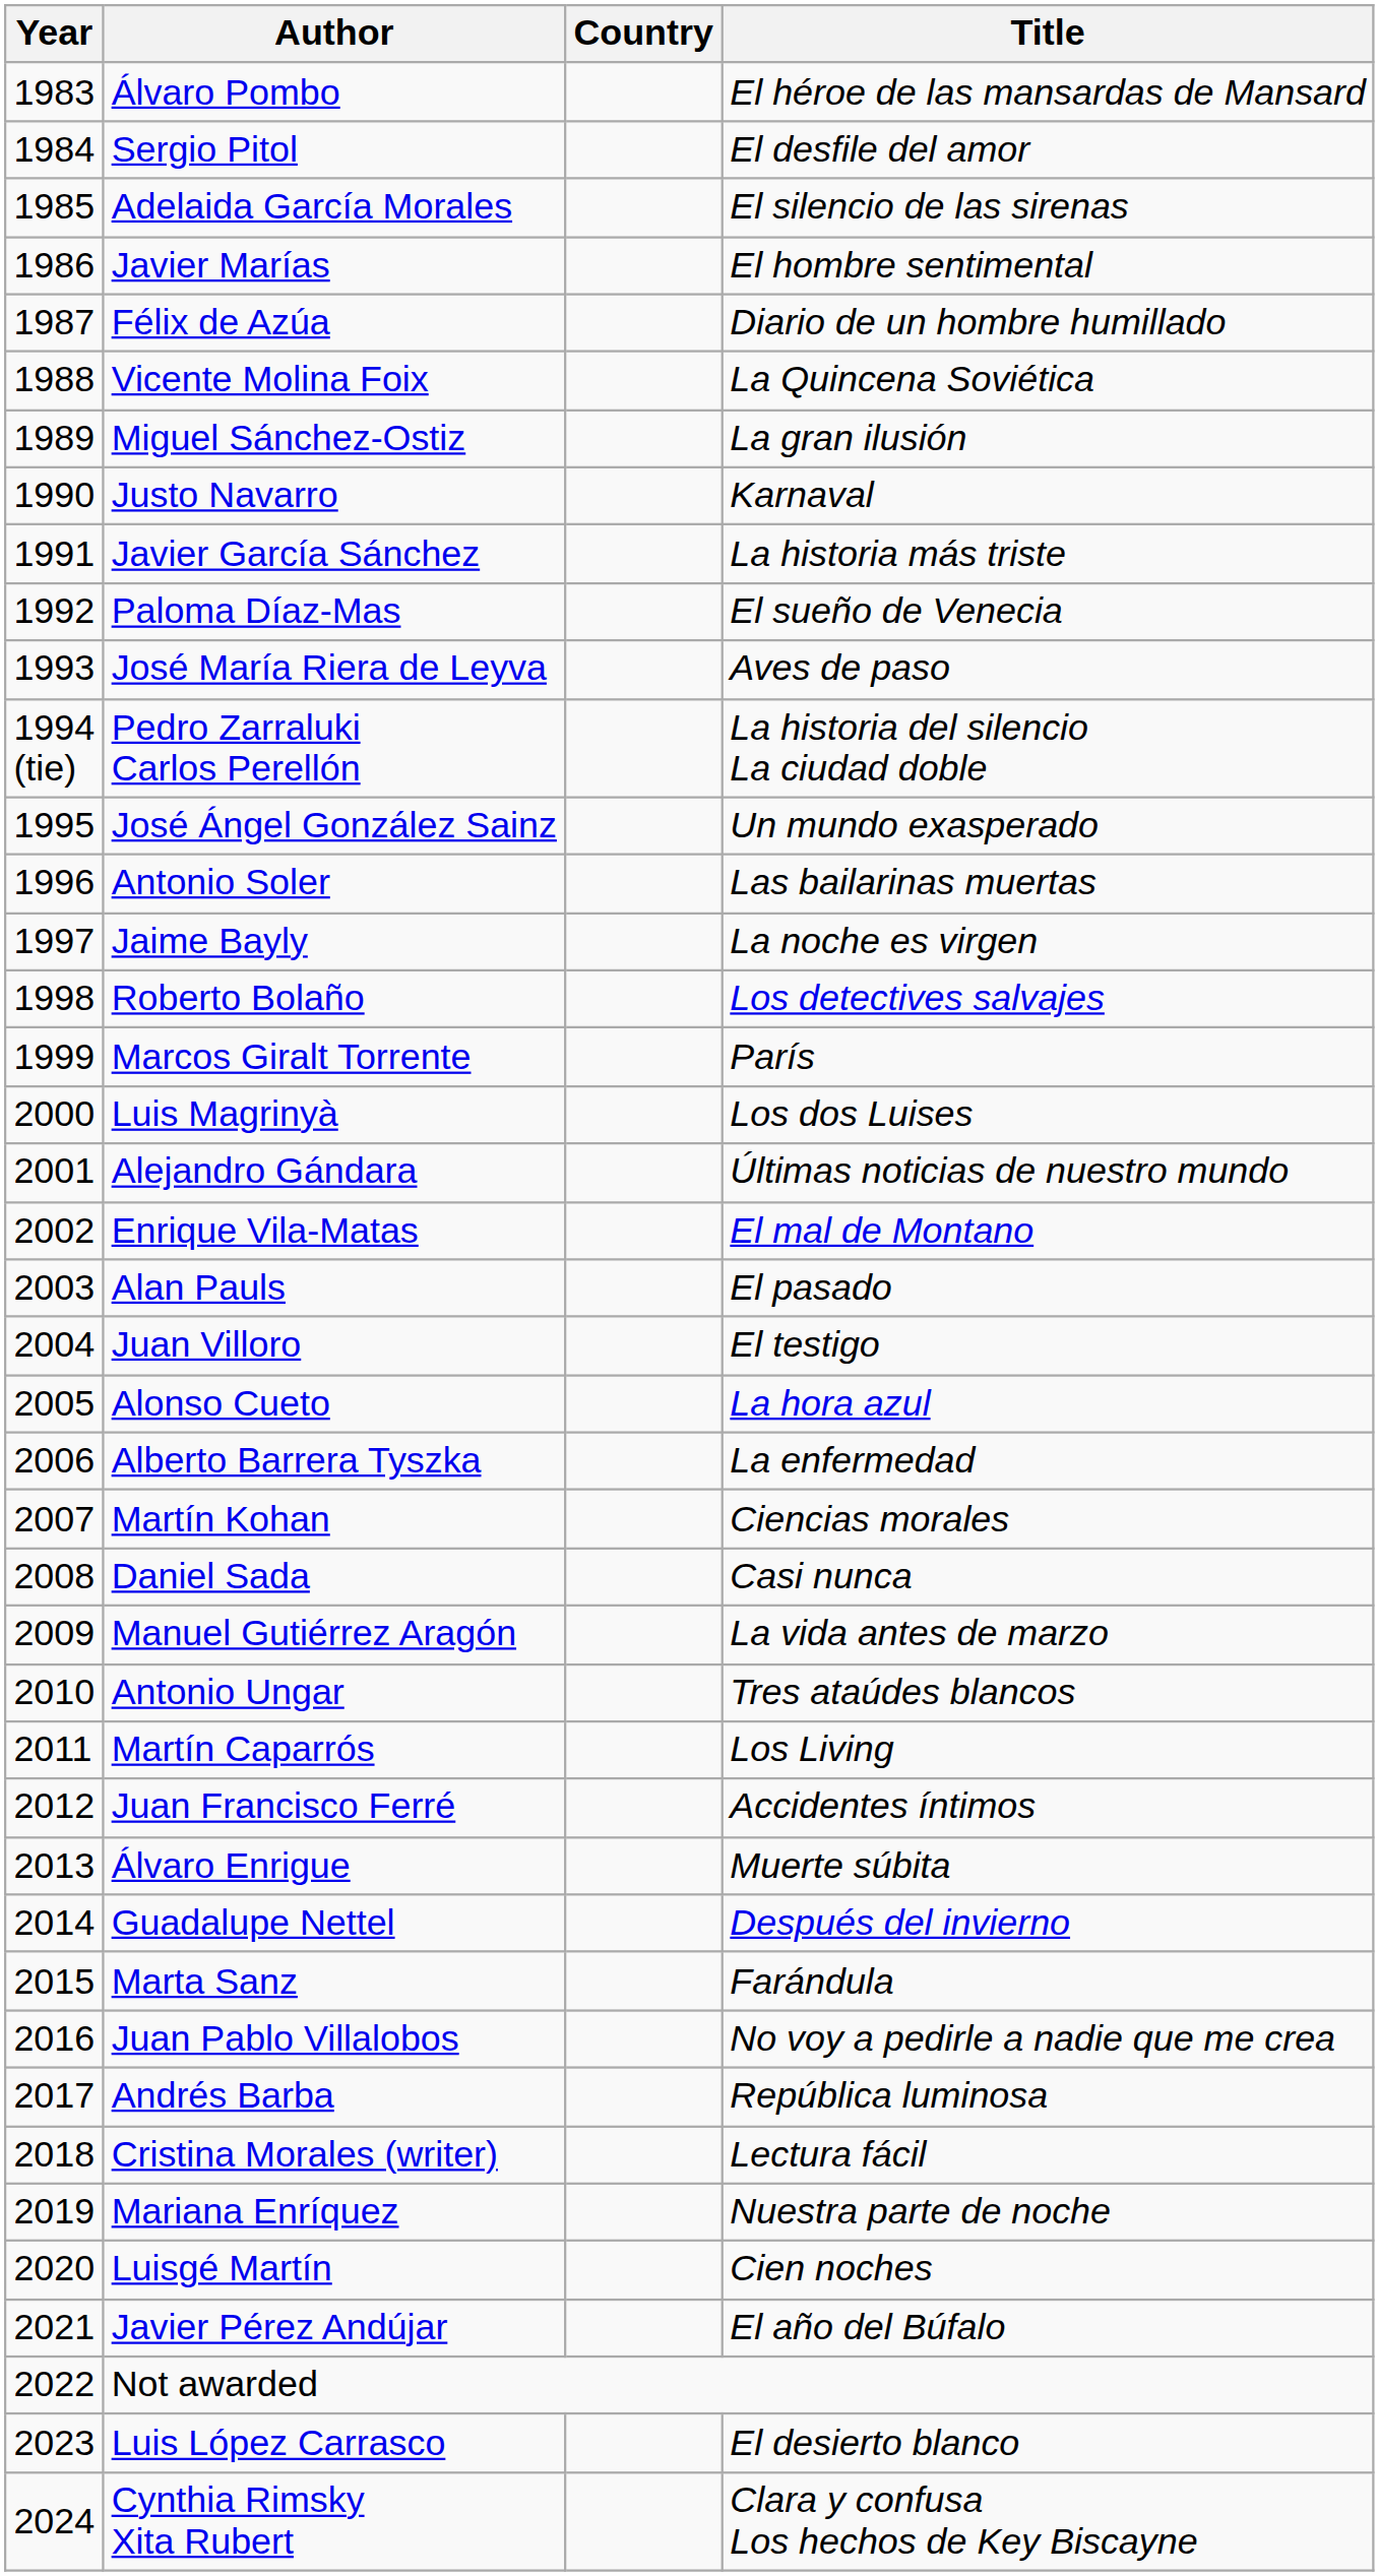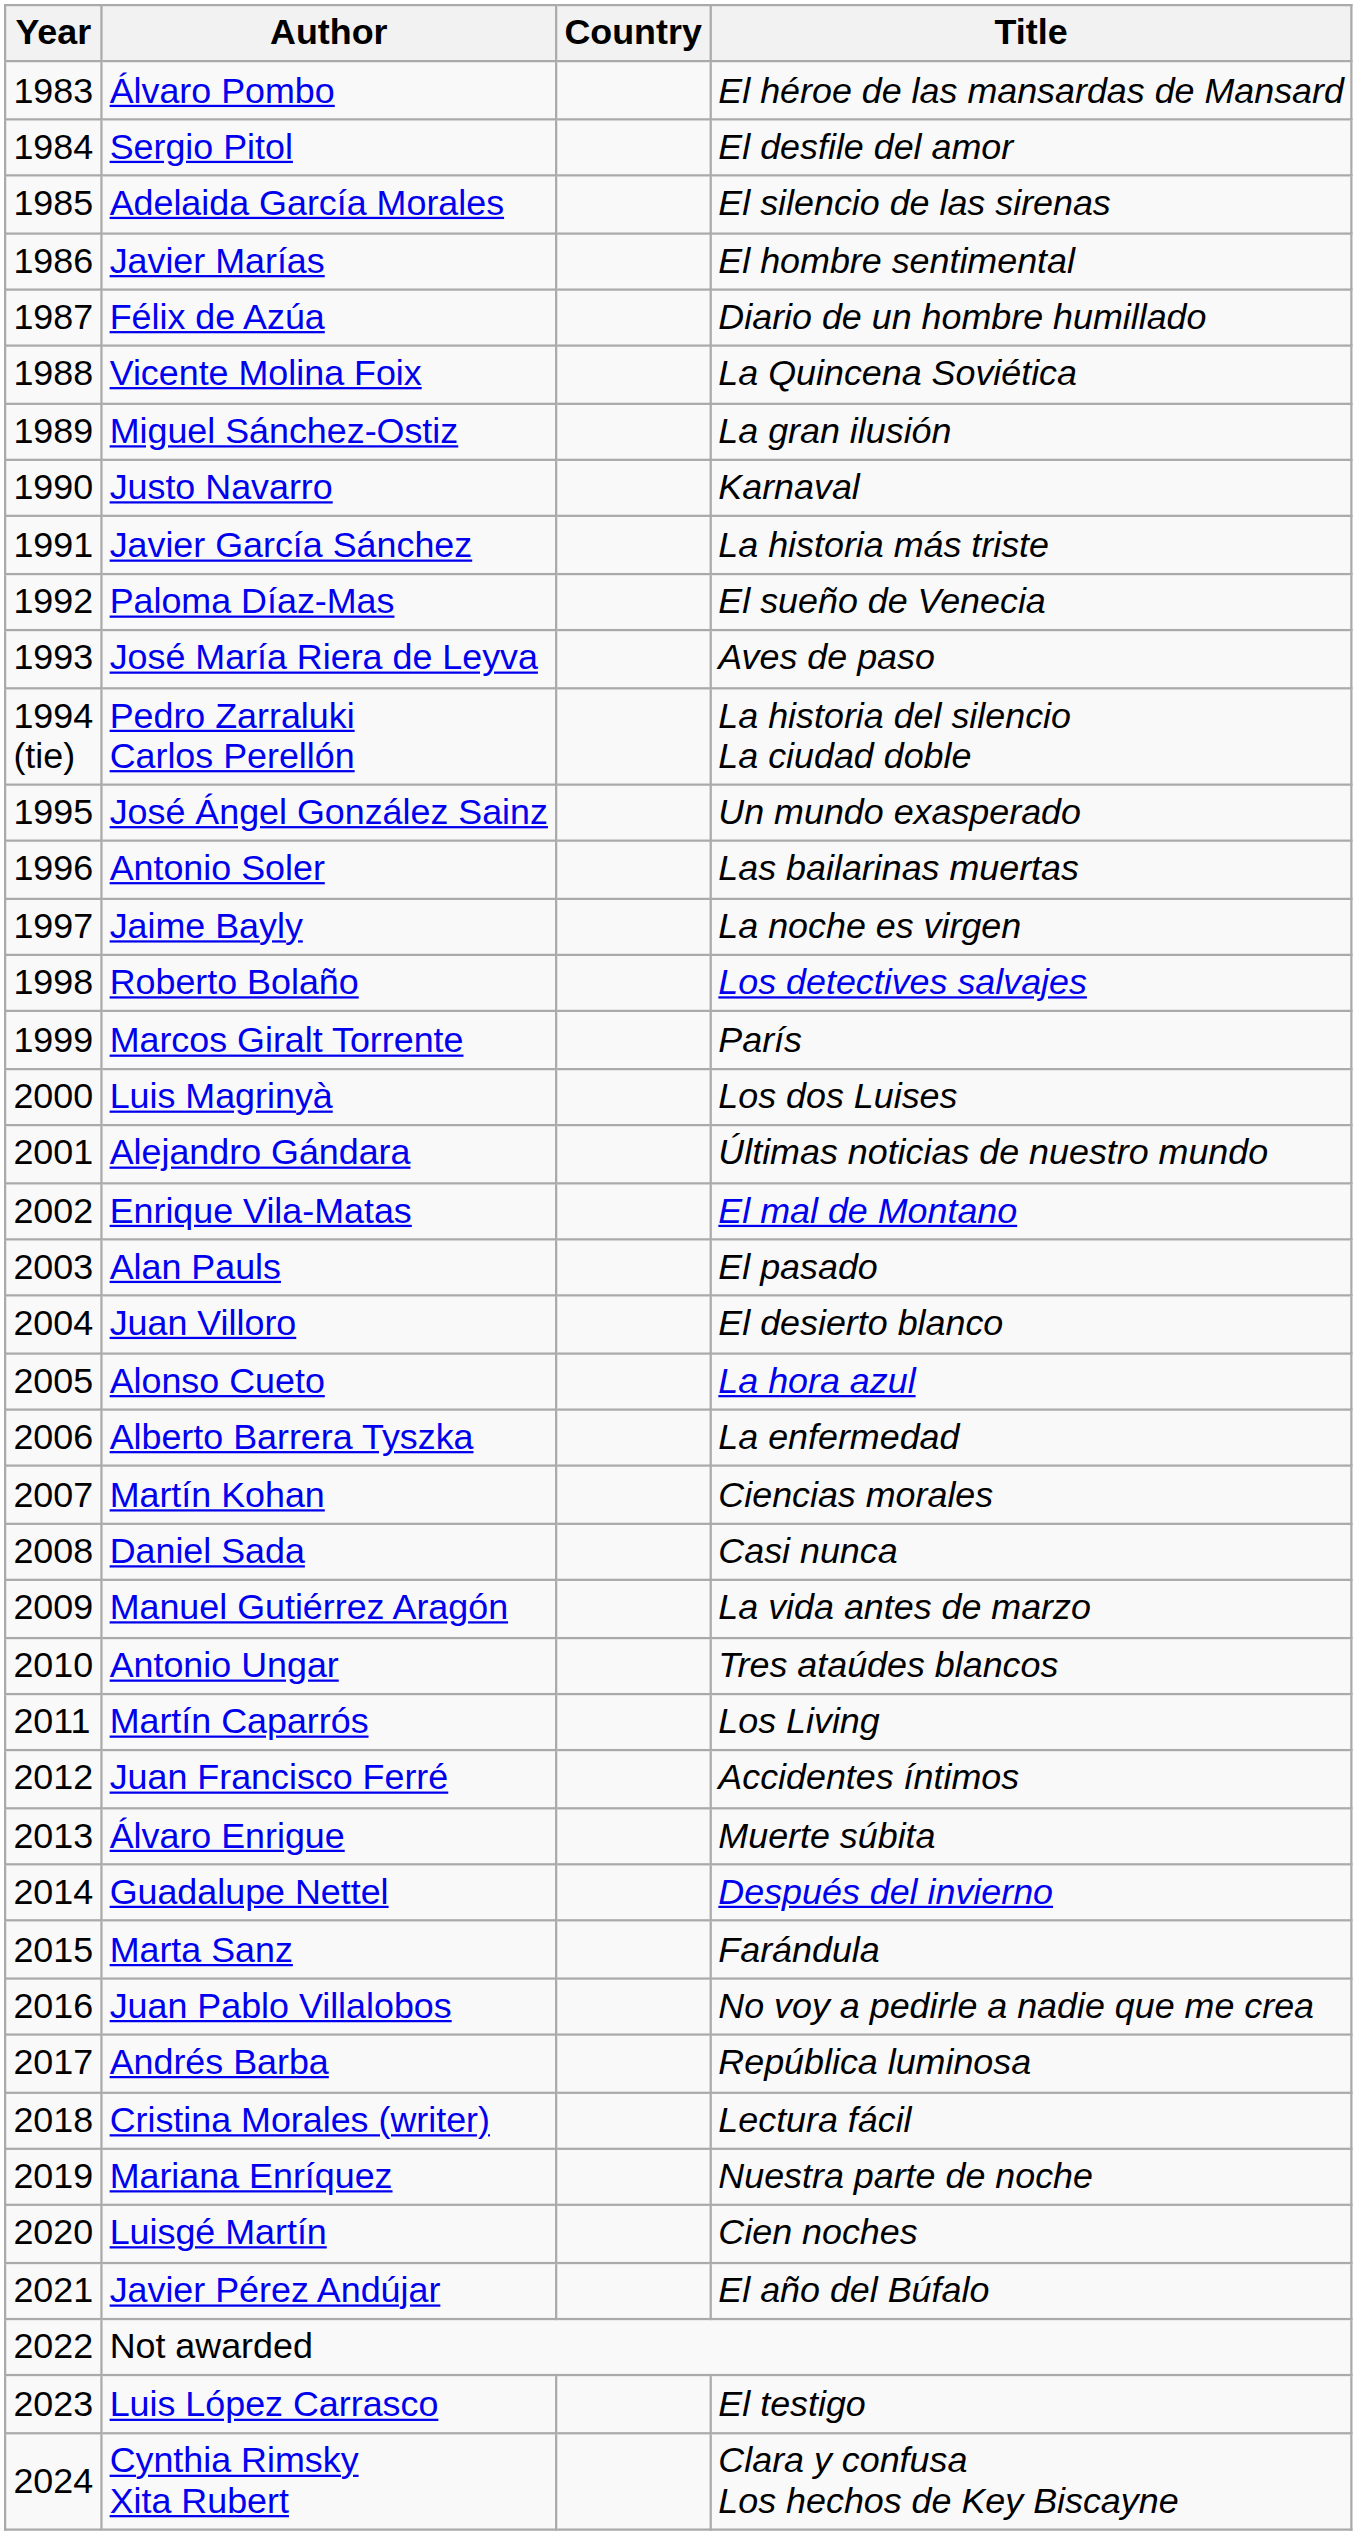 <table class="wikitable sortable">
 <tr>
 <th>Year</th>
 <th>Author</th>
 <th>Country</th>
 <th>Title</th>
 </tr>
 <tr>
 <td>1983</td>
 <td><a href='#'>Álvaro Pombo</a></td>
 <td></td>
 <td><em>El héroe de las mansardas de Mansard</em></td>
 </tr>
 <tr>
 <td>1984</td>
 <td><a href='#'>Sergio Pitol</a></td>
 <td></td>
 <td><em>El desfile del amor</em></td>
 </tr>
 <tr>
 <td>1985</td>
 <td><a href='#'>Adelaida García Morales</a></td>
 <td></td>
 <td><em>El silencio de las sirenas</em></td>
 </tr>
 <tr>
 <td>1986</td>
 <td><a href='#'>Javier Marías</a></td>
 <td></td>
 <td><em>El hombre sentimental</em></td>
 </tr>
 <tr>
 <td>1987</td>
 <td><a href='#'>Félix de Azúa</a></td>
 <td></td>
 <td><em>Diario de un hombre humillado</em></td>
 </tr>
 <tr>
 <td>1988</td>
 <td><a href='#'>Vicente Molina Foix</a></td>
 <td></td>
 <td><em>La Quincena Soviética</em></td>
 </tr>
 <tr>
 <td>1989</td>
 <td><a href='#'>Miguel Sánchez-Ostiz</a></td>
 <td></td>
 <td><em>La gran ilusión</em></td>
 </tr>
 <tr>
 <td>1990</td>
 <td><a href='#'>Justo Navarro</a></td>
 <td></td>
 <td><em>Karnaval</em></td>
 </tr>
 <tr>
 <td>1991</td>
 <td><a href='#'>Javier García Sánchez</a></td>
 <td></td>
 <td><em>La historia más triste</em></td>
 </tr>
 <tr>
 <td>1992</td>
 <td><a href='#'>Paloma Díaz-Mas</a></td>
 <td></td>
 <td><em>El sueño de Venecia</em></td>
 </tr>
 <tr>
 <td>1993</td>
 <td><a href='#'>José María Riera de Leyva</a></td>
 <td></td>
 <td><em>Aves de paso</em></td>
 </tr>
 <tr>
 <td>1994 <br>(tie)</td>
 <td><a href='#'>Pedro Zarraluki</a><br><a href='#'>Carlos Perellón</a></td>
 <td><br></td>
 <td><em>La historia del silencio</em><br><em>La ciudad doble</em></td>
 </tr>
 <tr>
 <td>1995</td>
 <td><a href='#'>José Ángel González Sainz</a></td>
 <td></td>
 <td><em>Un mundo exasperado</em></td>
 </tr>
 <tr>
 <td>1996</td>
 <td><a href='#'>Antonio Soler</a></td>
 <td></td>
 <td><em>Las bailarinas muertas</em></td>
 </tr>
 <tr>
 <td>1997</td>
 <td><a href='#'>Jaime Bayly</a></td>
 <td></td>
 <td><em>La noche es virgen</em></td>
 </tr>
 <tr>
 <td>1998</td>
 <td><a href='#'>Roberto Bolaño</a></td>
 <td></td>
 <td><em><a href='#'>Los detectives salvajes</a></em></td>
 </tr>
 <tr>
 <td>1999</td>
 <td><a href='#'>Marcos Giralt Torrente</a></td>
 <td></td>
 <td><em>París</em></td>
 </tr>
 <tr>
 <td>2000</td>
 <td><a href='#'>Luis Magrinyà</a></td>
 <td></td>
 <td><em>Los dos Luises</em></td>
 </tr>
 <tr>
 <td>2001</td>
 <td><a href='#'>Alejandro Gándara</a></td>
 <td></td>
 <td><em>Últimas noticias de nuestro mundo</em></td>
 </tr>
 <tr>
 <td>2002</td>
 <td><a href='#'>Enrique Vila-Matas</a></td>
 <td></td>
 <td><em><a href='#'>El mal de Montano</a></em></td>
 </tr>
 <tr>
 <td>2003</td>
 <td><a href='#'>Alan Pauls</a></td>
 <td></td>
 <td><em>El pasado</em></td>
 </tr>
 <tr>
 <td>2004</td>
 <td><a href='#'>Juan Villoro</a></td>
 <td></td>
-<td><em>El testigo</em></td>
+<td><em>El desierto blanco</em></td>
 </tr>
 <tr>
 <td>2005</td>
 <td><a href='#'>Alonso Cueto</a></td>
 <td></td>
 <td><em><a href='#'>La hora azul</a></em></td>
 </tr>
 <tr>
 <td>2006</td>
 <td><a href='#'>Alberto Barrera Tyszka</a></td>
 <td></td>
 <td><em>La enfermedad</em></td>
 </tr>
 <tr>
 <td>2007</td>
 <td><a href='#'>Martín Kohan</a></td>
 <td></td>
 <td><em>Ciencias morales</em></td>
 </tr>
 <tr>
 <td>2008</td>
 <td><a href='#'>Daniel Sada</a></td>
 <td></td>
 <td><em>Casi nunca</em></td>
 </tr>
 <tr>
 <td>2009</td>
 <td><a href='#'>Manuel Gutiérrez Aragón</a></td>
 <td></td>
 <td><em>La vida antes de marzo</em></td>
 </tr>
 <tr>
 <td>2010</td>
 <td><a href='#'>Antonio Ungar</a></td>
 <td></td>
 <td><em>Tres ataúdes blancos</em></td>
 </tr>
 <tr>
 <td>2011</td>
 <td><a href='#'>Martín Caparrós</a></td>
 <td></td>
 <td><em>Los Living</em></td>
 </tr>
 <tr>
 <td>2012</td>
 <td><a href='#'>Juan Francisco Ferré</a></td>
 <td></td>
 <td><em>Accidentes íntimos</em></td>
 </tr>
 <tr>
 <td>2013</td>
 <td><a href='#'>Álvaro Enrigue</a></td>
 <td></td>
 <td><em>Muerte súbita</em></td>
 </tr>
 <tr>
 <td>2014</td>
 <td><a href='#'>Guadalupe Nettel</a></td>
 <td></td>
 <td><em><a href='#'>Después del invierno</a></em></td>
 </tr>
 <tr>
 <td>2015</td>
 <td><a href='#'>Marta Sanz</a></td>
 <td></td>
 <td><em>Farándula</em></td>
 </tr>
 <tr>
 <td>2016</td>
 <td><a href='#'>Juan Pablo Villalobos</a></td>
 <td></td>
 <td><em> No voy a pedirle a nadie que me crea</em></td>
 </tr>
 <tr>
 <td>2017</td>
 <td><a href='#'>Andrés Barba</a></td>
 <td></td>
 <td><em>República luminosa</em></td>
 </tr>
 <tr>
 <td>2018</td>
 <td><a href='#'>Cristina Morales (writer)</a></td>
 <td></td>
 <td><em>Lectura fácil</em></td>
 </tr>
 <tr>
 <td>2019</td>
 <td><a href='#'>Mariana Enríquez</a></td>
 <td></td>
 <td><em>Nuestra parte de noche</em></td>
 </tr>
 <tr>
 <td>2020</td>
 <td><a href='#'>Luisgé Martín</a></td>
 <td></td>
 <td><em>Cien noches</em></td>
 </tr>
 <tr>
 <td>2021</td>
 <td><a href='#'>Javier Pérez Andújar</a></td>
 <td></td>
 <td><em>El año del Búfalo</em></td>
 </tr>
 <tr>
 <td>2022</td>
 <td colspan="3">Not awarded </td>
 </tr>
 <tr>
 <td>2023</td>
 <td><a href='#'>Luis López Carrasco</a></td>
 <td></td>
-<td><em>El desierto blanco</em></td>
+<td><em>El testigo</em></td>
 </tr>
 <tr>
 <td>2024</td>
 <td><a href='#'>Cynthia Rimsky</a><br><a href='#'>Xita Rubert</a></td>
 <td></td>
 <td><em>Clara y confusa</em><br><em>Los hechos de Key Biscayne</em></td>
 </tr>
 </table>
